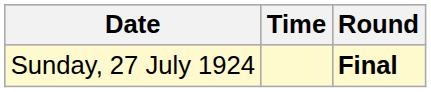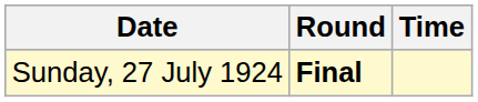 <table class="wikitable">
 <tr>
 <th>Date</th>
+<th>Round</th>
 <th>Time</th>
-<th>Round</th>
 </tr>
 <tr style=background:lemonchiffon>
 <td>Sunday, 27 July 1924</td>
+<td><strong>Final</strong></td>
 <td></td>
-<td><strong>Final</strong></td>
 </tr>
 </table>
